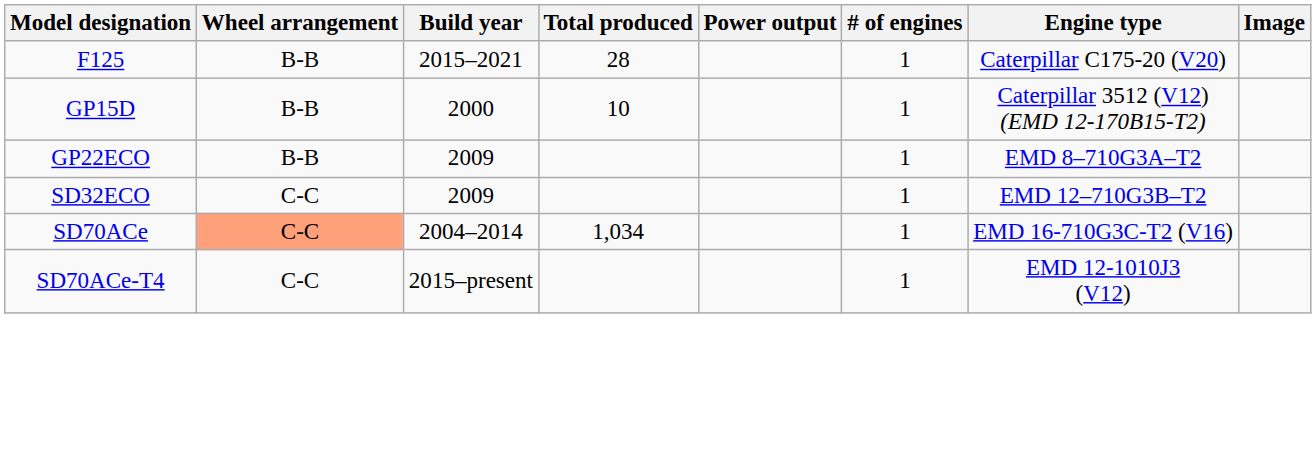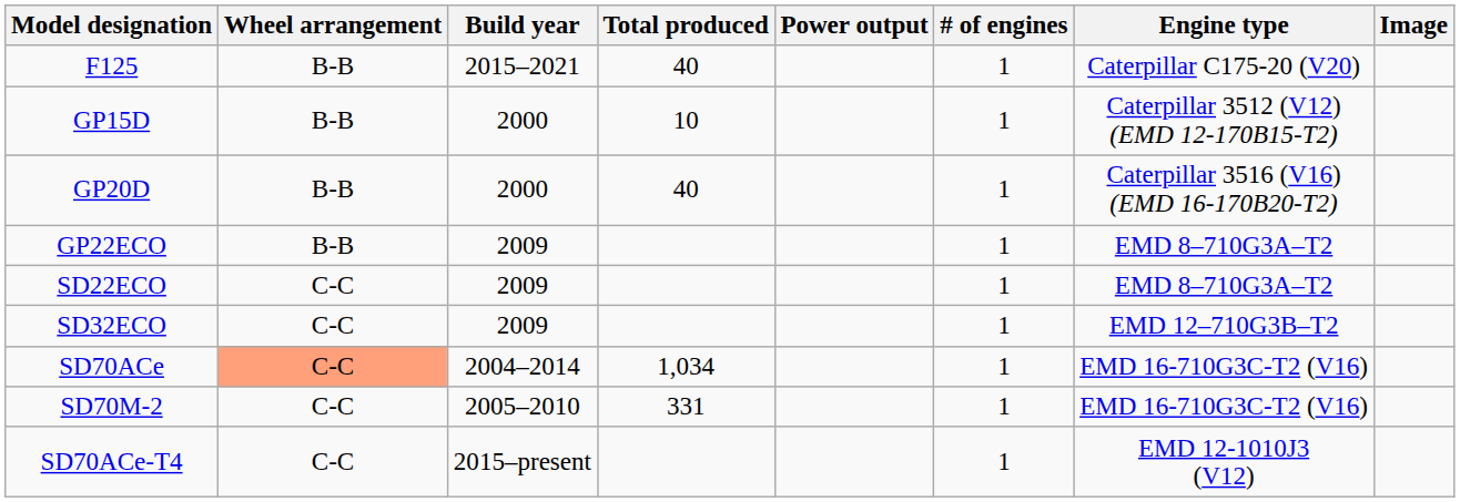 <table class="wikitable" border="1">
 <tr>
 <th>Model designation</th>
 <th>Wheel arrangement</th>
 <th>Build year</th>
 <th>Total produced</th>
 <th>Power output</th>
 <th># of engines</th>
 <th>Engine type</th>
 <th>Image</th>
 </tr>
 <tr align="center">
 <td><a href='#'>F125</a></td>
 <td>B-B</td>
 <td>2015–2021</td>
-<td>28</td>
+<td>40</td>
 <td></td>
 <td>1</td>
 <td><a href='#'>Caterpillar</a> C175-20 (<a href='#'>V20</a>)</td>
 <td></td>
 </tr>
 <tr align="center">
 <td><a href='#'>GP15D</a></td>
 <td>B-B</td>
 <td>2000</td>
 <td>10</td>
 <td></td>
 <td>1</td>
 <td><a href='#'>Caterpillar</a> 3512 (<a href='#'>V12</a>)<br><em>(EMD 12-170B15-T2)</em></td>
 <td></td>
 </tr>
 <tr align="center">
+<td><a href='#'>GP20D</a></td>
+<td>B-B</td>
+<td>2000</td>
+<td>40</td>
+<td></td>
+<td>1</td>
+<td><a href='#'>Caterpillar</a> 3516 (<a href='#'>V16</a>)<br><em>(EMD 16-170B20-T2)</em></td>
+<td></td>
+</tr>
+<tr align="center">
 <td><a href='#'>GP22ECO</a></td>
 <td>B-B</td>
+<td>2009</td>
+<td></td>
+<td></td>
+<td>1</td>
+<td><a href='#'>EMD 8–710G3A–T2</a></td>
+<td></td>
+</tr>
+<tr align="center">
+<td><a href='#'>SD22ECO</a></td>
+<td>C-C</td>
 <td>2009</td>
 <td></td>
 <td></td>
 <td>1</td>
 <td><a href='#'>EMD 8–710G3A–T2</a></td>
 <td></td>
 </tr>
 <tr align="center">
 <td><a href='#'>SD32ECO</a></td>
 <td>C-C</td>
 <td>2009</td>
 <td></td>
 <td></td>
 <td>1</td>
 <td><a href='#'>EMD 12–710G3B–T2</a></td>
 <td></td>
 </tr>
 <tr align="center">
 <td><a href='#'>SD70ACe</a></td>
 <td style="background: lightsalmon;">C-C</td>
 <td>2004–2014</td>
 <td>1,034</td>
 <td></td>
 <td>1</td>
 <td><a href='#'>EMD 16-710G3C-T2</a> (<a href='#'>V16</a>)</td>
 <td></td>
 </tr>
 <tr align="center">
+<td><a href='#'>SD70M-2</a></td>
+<td>C-C</td>
+<td>2005–2010</td>
+<td>331</td>
+<td></td>
+<td>1</td>
+<td><a href='#'>EMD 16-710G3C-T2</a> (<a href='#'>V16</a>)</td>
+<td></td>
+</tr>
+<tr align="center">
 <td><a href='#'>SD70ACe-T4</a></td>
 <td>C-C</td>
 <td>2015–present</td>
 <td></td>
 <td><br></td>
 <td>1</td>
 <td><a href='#'>EMD 12-1010J3</a><br>(<a href='#'>V12</a>)</td>
 <td></td>
 </tr>
 </table>
